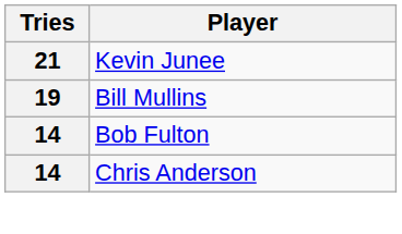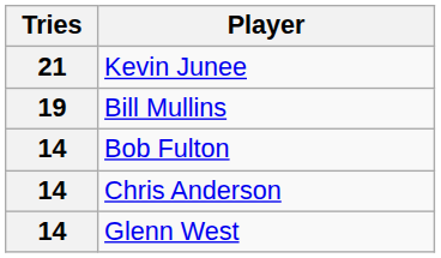 <table class="wikitable" style="text-align:left;">
 <tr>
 <th width=50>Tries</th>
 <th width=200>Player</th>
 </tr>
 <tr>
 <th>21</th>
 <td> <a href='#'>Kevin Junee</a></td>
 </tr>
 <tr>
 <th>19</th>
 <td> <a href='#'>Bill Mullins</a></td>
 </tr>
 <tr>
 <th>14</th>
 <td> <a href='#'>Bob Fulton</a></td>
 </tr>
 <tr>
 <th>14</th>
 <td> <a href='#'>Chris Anderson</a></td>
 </tr>
+<tr>
+<th>14</th>
+<td> <a href='#'>Glenn West</a></td>
+</tr>
 </table>
